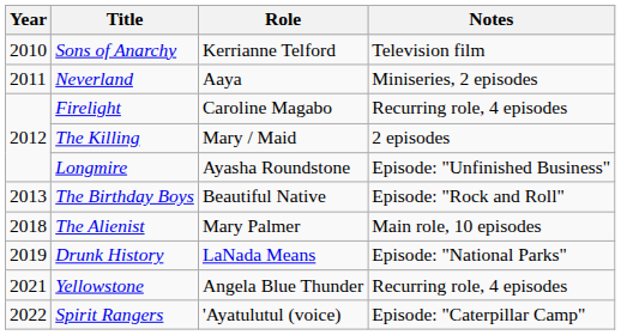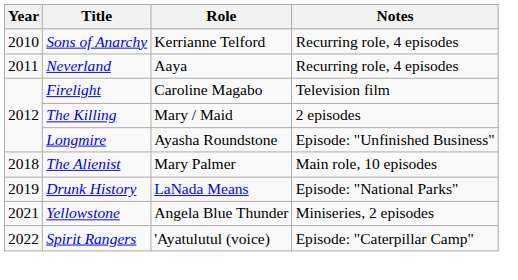 <table class="wikitable">
 <tr bgcolor="#CCCCCC">
 <th scope="col">Year</th>
 <th scope="col">Title</th>
 <th scope="col">Role</th>
 <th scope="col">Notes</th>
 </tr>
 <tr>
 <td>2010</td>
 <td scope="row"><em><a href='#'>Sons of Anarchy</a></em></td>
 <td>Kerrianne Telford</td>
-<td>Television film</td>
+<td>Recurring role, 4 episodes</td>
 </tr>
 <tr>
 <td>2011</td>
 <td scope="row"><em><a href='#'>Neverland</a></em></td>
 <td>Aaya</td>
-<td>Miniseries, 2 episodes</td>
+<td>Recurring role, 4 episodes</td>
 </tr>
 <tr>
 <td rowspan="3">2012</td>
 <td scope="row"><em><a href='#'>Firelight</a></em></td>
 <td>Caroline Magabo</td>
-<td>Recurring role, 4 episodes</td>
+<td>Television film</td>
 </tr>
 <tr>
 <td scope="row"><em><a href='#'>The Killing</a></em></td>
 <td>Mary / Maid</td>
 <td>2 episodes</td>
 </tr>
 <tr>
 <td scope="row"><em><a href='#'>Longmire</a></em></td>
 <td>Ayasha Roundstone</td>
 <td>Episode: "Unfinished Business"</td>
-</tr>
-<tr>
-<td>2013</td>
-<td scope="row"><em><a href='#'>The Birthday Boys</a></em></td>
-<td>Beautiful Native</td>
-<td>Episode: "Rock and Roll"</td>
 </tr>
 <tr>
 <td>2018</td>
 <td scope="row"><em><a href='#'>The Alienist</a></em></td>
 <td>Mary Palmer</td>
 <td>Main role, 10 episodes</td>
 </tr>
 <tr>
 <td>2019</td>
 <td scope="row"><em><a href='#'>Drunk History</a></em></td>
 <td><a href='#'>LaNada Means</a></td>
 <td>Episode: "National Parks"</td>
 </tr>
 <tr>
 <td>2021</td>
 <td scope="row"><em><a href='#'>Yellowstone</a></em></td>
 <td>Angela Blue Thunder</td>
-<td>Recurring role, 4 episodes</td>
+<td>Miniseries, 2 episodes</td>
 </tr>
 <tr>
 <td>2022</td>
 <td scope="row"><em><a href='#'>Spirit Rangers</a></em></td>
 <td>'Ayatulutul (voice)</td>
 <td>Episode: "Caterpillar Camp"</td>
 </tr>
 </table>
